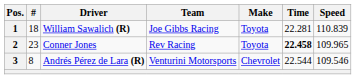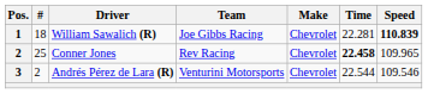 <table class="wikitable" style="font-size:95%">
 <tr>
 <th>Pos.</th>
 <th>#</th>
 <th>Driver</th>
 <th>Team</th>
 <th>Make</th>
 <th>Time</th>
 <th>Speed</th>
 </tr>
 <tr>
 <th>1</th>
 <td>18</td>
 <td><a href='#'>William Sawalich</a> <strong>(R)</strong></td>
 <td><a href='#'>Joe Gibbs Racing</a></td>
-<td><a href='#'>Toyota</a></td>
+<td><a href='#'>Chevrolet</a></td>
 <td>22.281</td>
-<td>110.839</td>
+<td><strong>110.839</strong></td>
 </tr>
 <tr>
 <th>2</th>
-<td>23</td>
+<td>25</td>
 <td><a href='#'>Conner Jones</a></td>
 <td><a href='#'>Rev Racing</a></td>
-<td><a href='#'>Toyota</a></td>
+<td><a href='#'>Chevrolet</a></td>
 <td><strong>22.458</strong></td>
 <td>109.965</td>
 </tr>
 <tr>
 <th>3</th>
-<td>8</td>
+<td>2</td>
 <td><a href='#'>Andrés Pérez de Lara</a> <strong>(R)</strong></td>
 <td><a href='#'>Venturini Motorsports</a></td>
 <td><a href='#'>Chevrolet</a></td>
 <td>22.544</td>
 <td>109.546</td>
 </tr>
 <tr>
 <th colspan="7"></th>
 </tr>
 </table>
